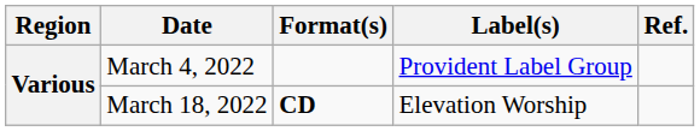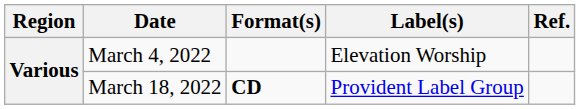 <table class="wikitable plainrowheaders">
 <tr>
 <th scope="col">Region</th>
 <th scope="col">Date</th>
 <th scope="col">Format(s)</th>
 <th scope="col">Label(s)</th>
 <th scope="col">Ref.</th>
 </tr>
 <tr>
 <th scope="row" rowspan="2">Various</th>
 <td>March 4, 2022</td>
 <td></td>
-<td><a href='#'>Provident Label Group</a></td>
+<td>Elevation Worship</td>
 <td></td>
 </tr>
 <tr>
 <td>March 18, 2022</td>
 <td><strong>CD</strong></td>
-<td>Elevation Worship</td>
+<td><a href='#'>Provident Label Group</a></td>
 <td></td>
 </tr>
 </table>
